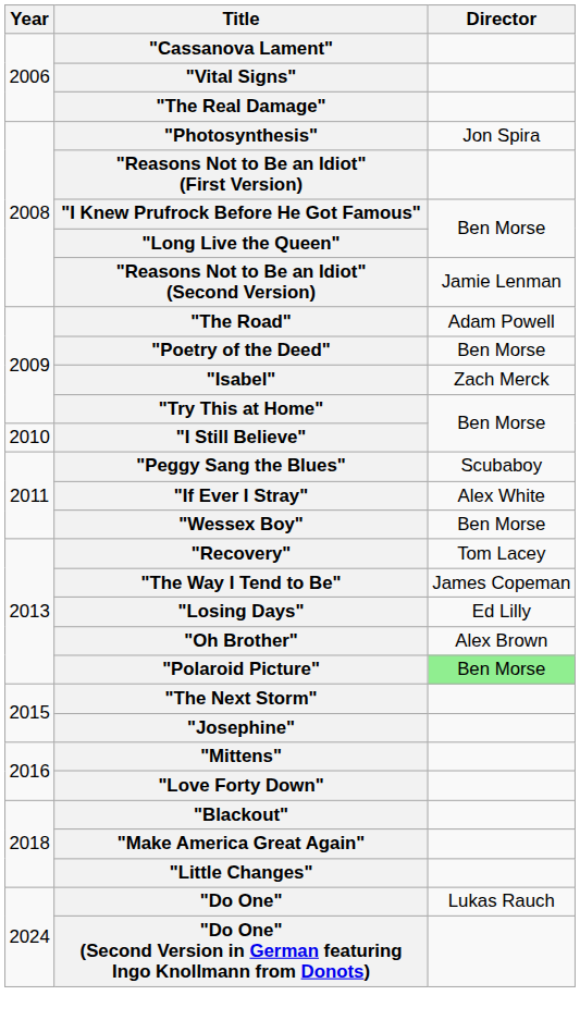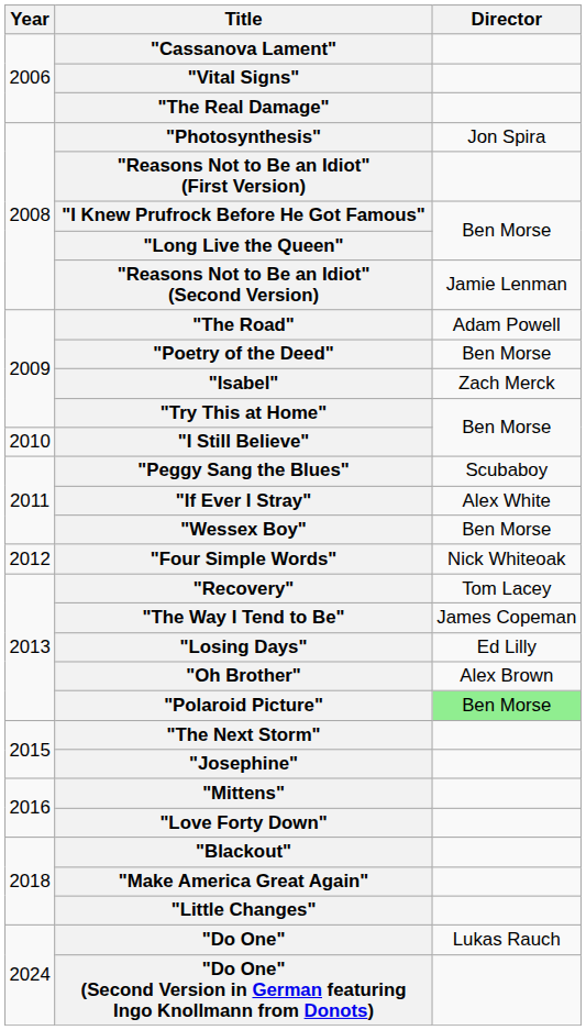 <table class="wikitable plainrowheaders" style="text-align:center;">
 <tr>
 <th scope="col" style="width:1em;">Year</th>
 <th scope="col" style="width:20em;">Title</th>
 <th scope="col">Director</th>
 </tr>
 <tr>
 <td rowspan="3">2006</td>
 <th scope="row">"Cassanova Lament"</th>
 <td></td>
 </tr>
 <tr>
 <th scope="row">"Vital Signs"</th>
 <td></td>
 </tr>
 <tr>
 <th scope="row">"The Real Damage"</th>
 <td></td>
 </tr>
 <tr>
 <td rowspan="5">2008</td>
 <th scope="row">"Photosynthesis"</th>
 <td>Jon Spira</td>
 </tr>
 <tr>
 <th scope="row">"Reasons Not to Be an Idiot"<br><span>(First Version)</span></th>
 <td></td>
 </tr>
 <tr>
 <th scope="row">"I Knew Prufrock Before He Got Famous"</th>
 <td rowspan="2">Ben Morse</td>
 </tr>
 <tr>
 <th scope="row">"Long Live the Queen"</th>
 </tr>
 <tr>
 <th scope="row">"Reasons Not to Be an Idiot"<br><span>(Second Version)</span></th>
 <td>Jamie Lenman</td>
 </tr>
 <tr>
 <td rowspan="4">2009</td>
 <th scope="row">"The Road"</th>
 <td>Adam Powell</td>
 </tr>
 <tr>
 <th scope="row">"Poetry of the Deed"</th>
 <td>Ben Morse</td>
 </tr>
 <tr>
 <th scope="row">"Isabel"</th>
 <td>Zach Merck</td>
 </tr>
 <tr>
 <th scope="row">"Try This at Home"</th>
 <td rowspan="2">Ben Morse</td>
 </tr>
 <tr>
 <td>2010</td>
 <th scope="row">"I Still Believe"</th>
 </tr>
 <tr>
 <td rowspan="3">2011</td>
 <th scope="row">"Peggy Sang the Blues"</th>
 <td>Scubaboy</td>
 </tr>
 <tr>
 <th scope="row">"If Ever I Stray"</th>
 <td>Alex White</td>
 </tr>
 <tr>
 <th scope="row">"Wessex Boy"</th>
 <td>Ben Morse</td>
 </tr>
 <tr>
+<td>2012</td>
+<th scope="row">"Four Simple Words"</th>
+<td>Nick Whiteoak</td>
+</tr>
+<tr>
 <td rowspan="5">2013</td>
 <th scope="row">"Recovery"</th>
 <td>Tom Lacey</td>
 </tr>
 <tr>
 <th scope="row">"The Way I Tend to Be"</th>
 <td>James Copeman</td>
 </tr>
 <tr>
 <th scope="row">"Losing Days"</th>
 <td>Ed Lilly</td>
 </tr>
 <tr>
 <th scope="row">"Oh Brother"</th>
 <td>Alex Brown</td>
 </tr>
 <tr>
 <th scope="row">"Polaroid Picture"</th>
 <td style="background: lightgreen;">Ben Morse</td>
 </tr>
 <tr>
 <td rowspan="2">2015</td>
 <th scope="row">"The Next Storm"</th>
 <td></td>
 </tr>
 <tr>
 <th scope="row">"Josephine"</th>
 <td></td>
 </tr>
 <tr>
 <td rowspan="2">2016</td>
 <th scope="row">"Mittens"</th>
 <td></td>
 </tr>
 <tr>
 <th scope="row">"Love Forty Down"</th>
 <td></td>
 </tr>
 <tr>
 <td rowspan="3">2018</td>
 <th scope="row">"Blackout"</th>
 <td></td>
 </tr>
 <tr>
 <th scope="row">"Make America Great Again"</th>
 <td></td>
 </tr>
 <tr>
 <th scope="row">"Little Changes"</th>
 <td></td>
 </tr>
 <tr>
 <td rowspan="2">2024</td>
 <th scope="row">"Do One"</th>
 <td>Lukas Rauch</td>
 </tr>
 <tr>
 <th scope="row">"Do One" <br><span>(Second Version in <a href='#'>German</a> featuring Ingo Knollmann from <a href='#'>Donots</a>)</span></th>
 <td></td>
 </tr>
 </table>
